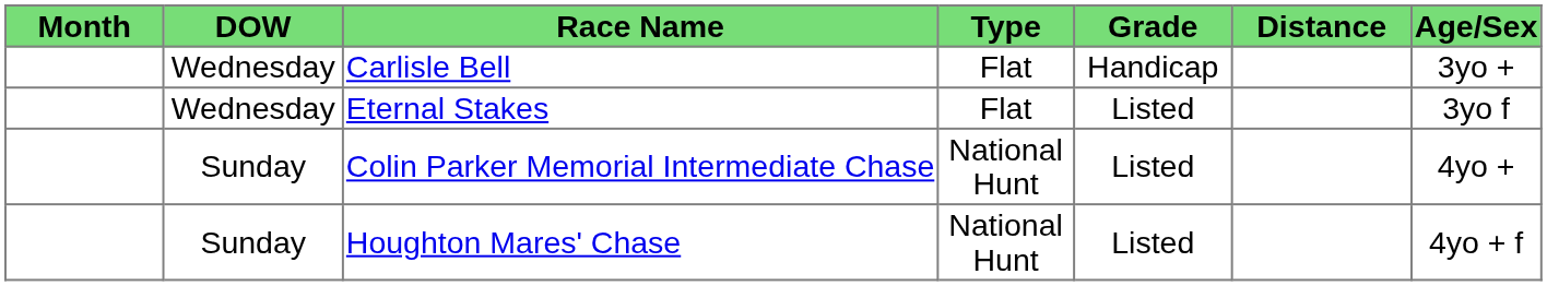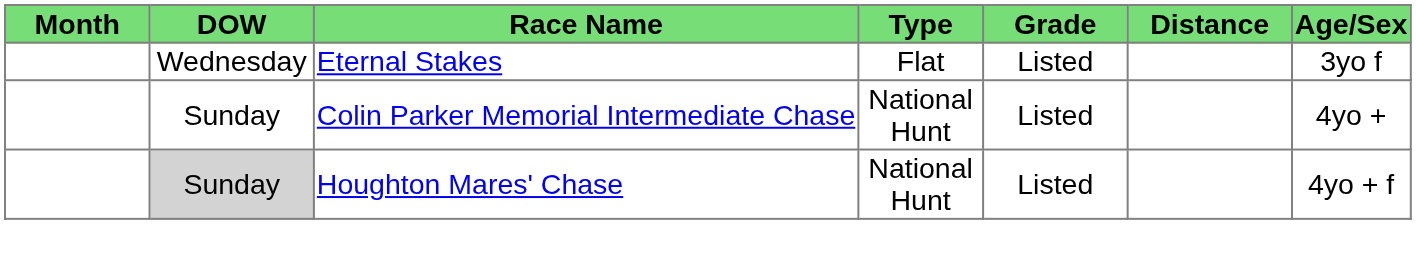 <table class = "sortable" | border="1" style="border-collapse: collapse; font-size:90%">
 <tr bgcolor="#77dd77" align="center">
 <th style="width:70px">Month</th>
 <th style="width:80px">DOW</th>
 <th>Race Name</th>
 <th style="width:60px">Type</th>
 <th style="width:70px"><strong>Grade</strong></th>
 <th style="width:80px">Distance</th>
 <th style="width:50px">Age/Sex</th>
-</tr>
-<tr>
-<td style="text-align:center"></td>
-<td style="text-align:center">Wednesday</td>
-<td><a href='#'>Carlisle Bell</a></td>
-<td style="text-align:center">Flat</td>
-<td style="text-align:center">Handicap</td>
-<td style="text-align:center"></td>
-<td style="text-align:center">3yo +</td>
 </tr>
 <tr>
 <td style="text-align:center"></td>
 <td style="text-align:center">Wednesday</td>
 <td><a href='#'>Eternal Stakes</a></td>
 <td style="text-align:center">Flat</td>
 <td style="text-align:center">Listed</td>
 <td style="text-align:center"></td>
 <td style="text-align:center">3yo f</td>
 </tr>
 <tr>
 <td style="text-align:center"></td>
 <td style="text-align:center">Sunday</td>
 <td><a href='#'>Colin Parker Memorial Intermediate Chase</a></td>
 <td style="text-align:center">National Hunt</td>
 <td style="text-align:center">Listed</td>
 <td style="text-align:center"></td>
 <td style="text-align:center">4yo +</td>
 </tr>
 <tr>
 <td style="text-align:center"></td>
-<td style="text-align:center">Sunday</td>
+<td style="background: lightgrey; text-align:center">Sunday</td>
 <td><a href='#'>Houghton Mares' Chase</a></td>
 <td style="text-align:center">National Hunt</td>
 <td style="text-align:center">Listed</td>
 <td style="text-align:center"></td>
 <td style="text-align:center">4yo + f</td>
 </tr>
 </table>
